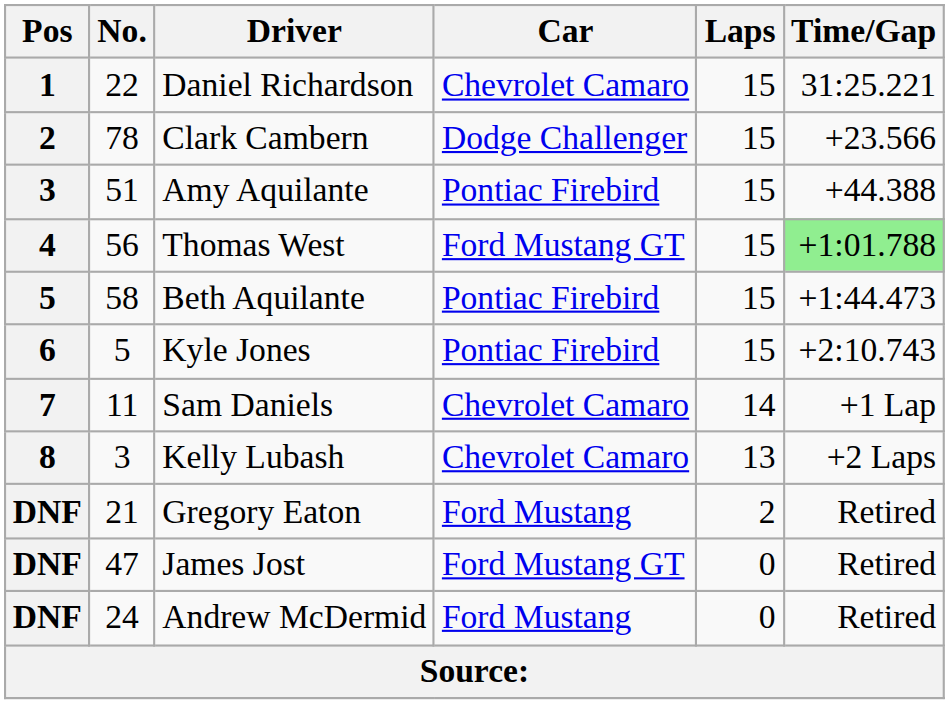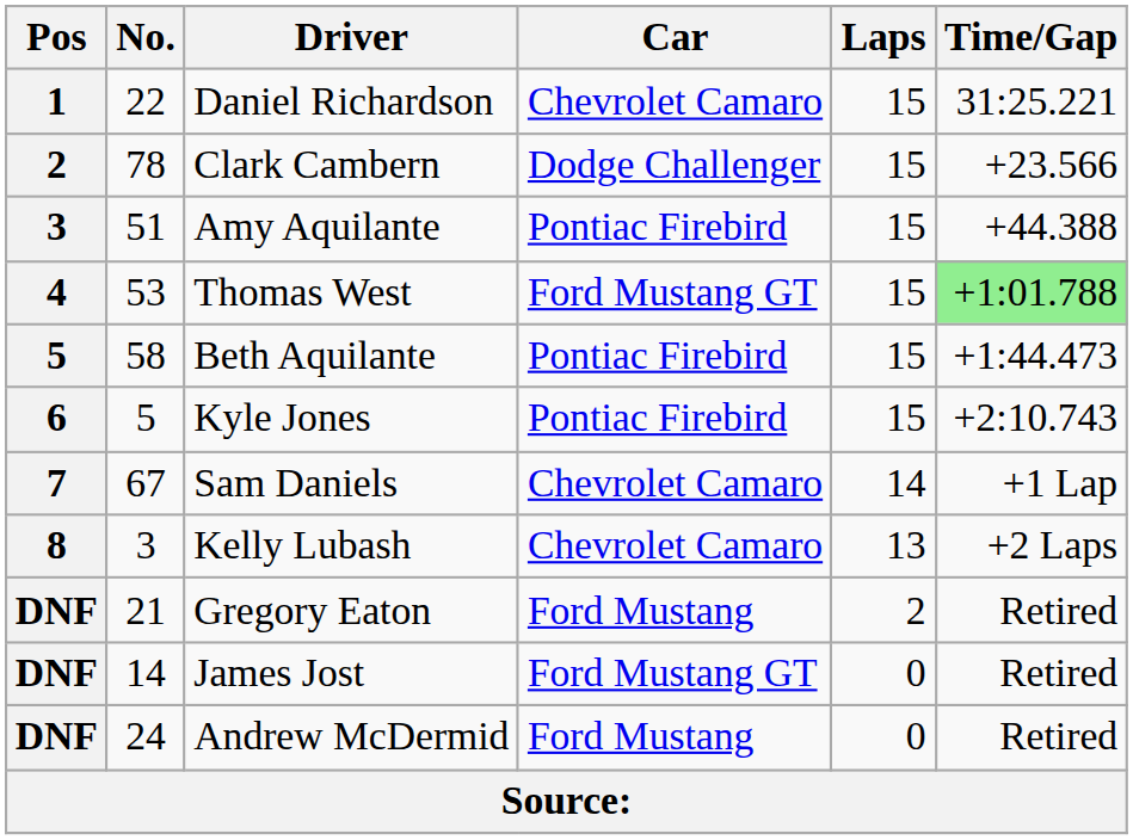 <table class="wikitable">
 <tr>
 <th>Pos</th>
 <th>No.</th>
 <th>Driver</th>
 <th>Car</th>
 <th>Laps</th>
 <th>Time/Gap</th>
 </tr>
 <tr>
 <th>1</th>
 <td align=center>22</td>
 <td> Daniel Richardson</td>
 <td><a href='#'>Chevrolet Camaro</a></td>
 <td align=right>15</td>
 <td align=right>31:25.221</td>
 </tr>
 <tr>
 <th>2</th>
 <td align=center>78</td>
 <td> Clark Cambern</td>
 <td><a href='#'>Dodge Challenger</a></td>
 <td align=right>15</td>
 <td align=right>+23.566</td>
 </tr>
 <tr>
 <th>3</th>
 <td align=center>51</td>
 <td> Amy Aquilante</td>
 <td><a href='#'>Pontiac Firebird</a></td>
 <td align=right>15</td>
 <td align=right>+44.388</td>
 </tr>
 <tr>
 <th>4</th>
-<td align=center>56</td>
+<td align=center>53</td>
 <td> Thomas West</td>
 <td><a href='#'>Ford Mustang GT</a></td>
 <td align=right>15</td>
 <td align=right style="background: lightgreen;">+1:01.788</td>
 </tr>
 <tr>
 <th>5</th>
 <td align=center>58</td>
 <td> Beth Aquilante</td>
 <td><a href='#'>Pontiac Firebird</a></td>
 <td align=right>15</td>
 <td align=right>+1:44.473</td>
 </tr>
 <tr>
 <th>6</th>
 <td align=center>5</td>
 <td> Kyle Jones</td>
 <td><a href='#'>Pontiac Firebird</a></td>
 <td align=right>15</td>
 <td align=right>+2:10.743</td>
 </tr>
 <tr>
 <th>7</th>
-<td align=center>11</td>
+<td align=center>67</td>
 <td> Sam Daniels</td>
 <td><a href='#'>Chevrolet Camaro</a></td>
 <td align=right>14</td>
 <td align=right>+1 Lap</td>
 </tr>
 <tr>
 <th>8</th>
 <td align=center>3</td>
 <td> Kelly Lubash</td>
 <td><a href='#'>Chevrolet Camaro</a></td>
 <td align=right>13</td>
 <td align=right>+2 Laps</td>
 </tr>
 <tr>
 <th>DNF</th>
 <td align=center>21</td>
 <td> Gregory Eaton</td>
 <td><a href='#'>Ford Mustang</a></td>
 <td align=right>2</td>
 <td align=right>Retired</td>
 </tr>
 <tr>
 <th>DNF</th>
-<td align=center>47</td>
+<td align=center>14</td>
 <td> James Jost</td>
 <td><a href='#'>Ford Mustang GT</a></td>
 <td align=right>0</td>
 <td align=right>Retired</td>
 </tr>
 <tr>
 <th>DNF</th>
 <td align=center>24</td>
 <td> Andrew McDermid</td>
 <td><a href='#'>Ford Mustang</a></td>
 <td align=right>0</td>
 <td align=right>Retired</td>
 </tr>
 <tr>
 <th colspan=6>Source:</th>
 </tr>
 <tr>
 </tr>
 </table>
